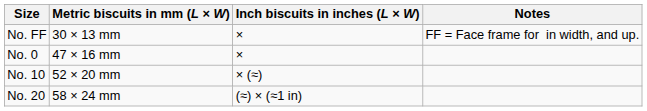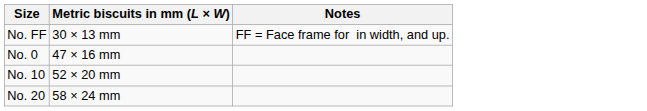 <table class="wikitable">
 <tr>
 <th>Size</th>
 <th>Metric biscuits in mm (<em>L</em> × <em>W</em>)</th>
-<th>Inch biscuits in inches (<em>L</em> × <em>W</em>)</th>
 <th>Notes</th>
 </tr>
 <tr>
 <td>No. FF</td>
 <td>30 × 13 mm</td>
-<td> × </td>
 <td>FF = Face frame for  in width, and up.</td>
 </tr>
 <tr>
 <td>No. 0</td>
 <td>47 × 16 mm</td>
-<td> × </td>
 <td></td>
 </tr>
 <tr>
 <td>No. 10</td>
 <td>52 × 20 mm</td>
-<td> ×  (≈)</td>
 <td></td>
 </tr>
 <tr>
 <td>No. 20</td>
 <td>58 × 24 mm</td>
-<td> (≈) ×  (≈1 in)</td>
 <td></td>
 </tr>
 </table>
